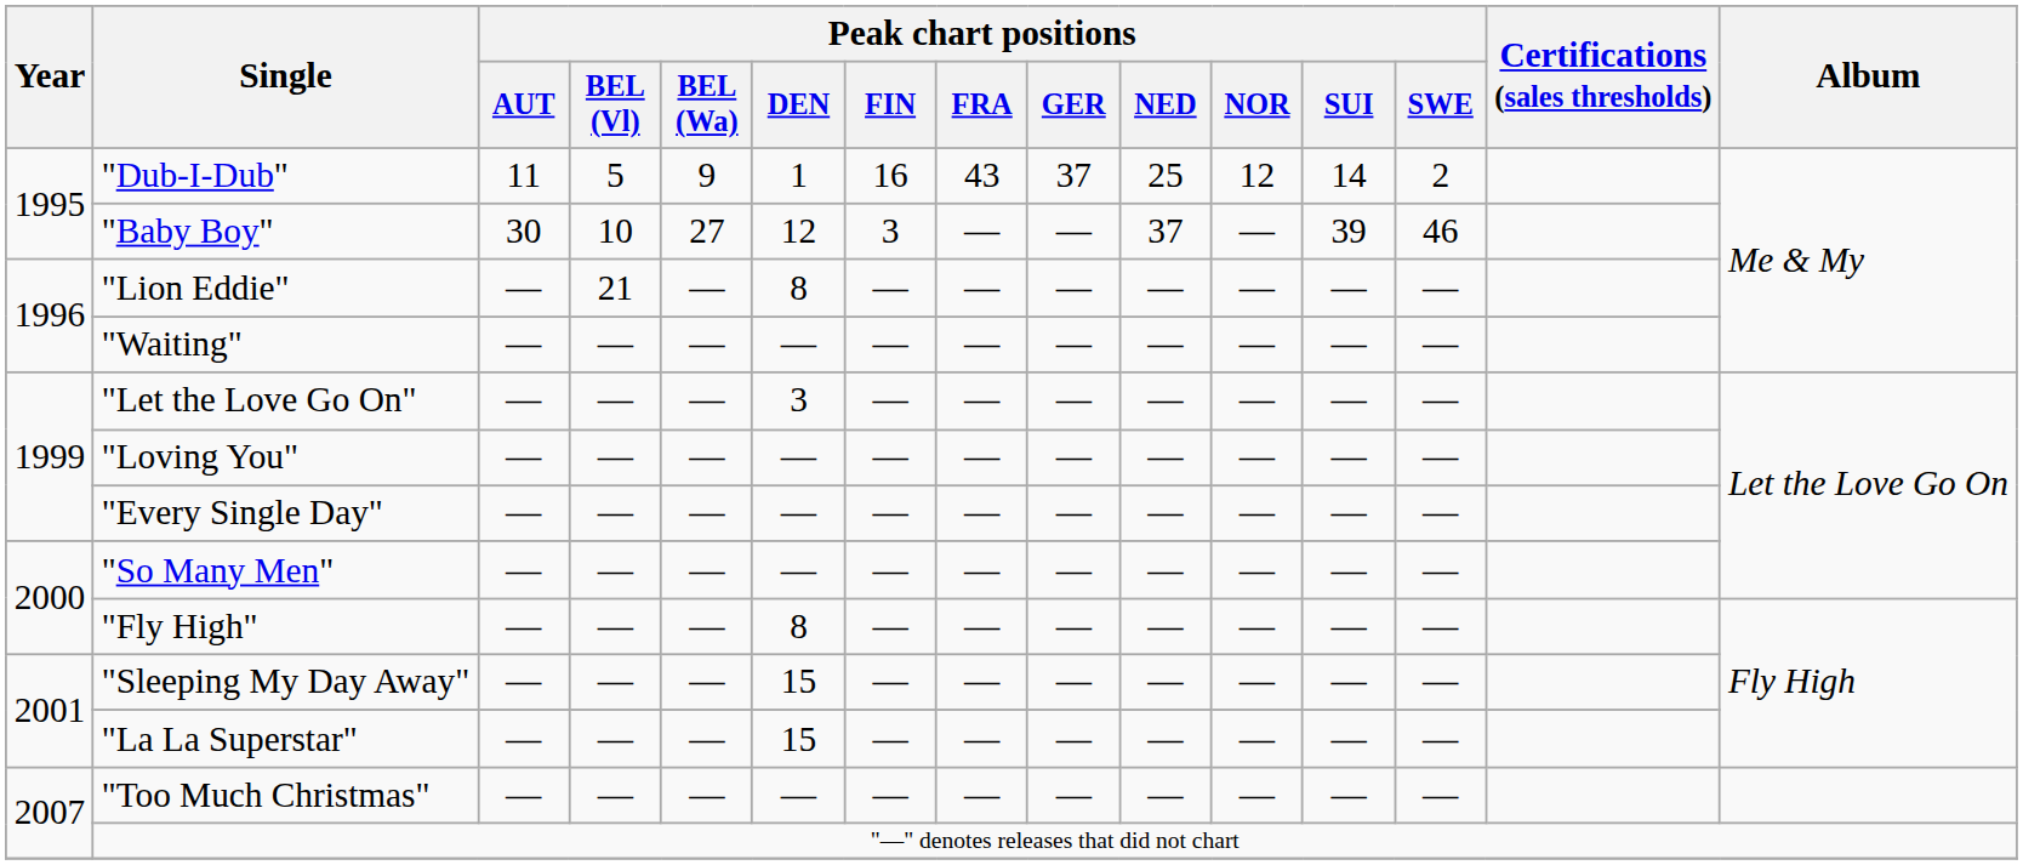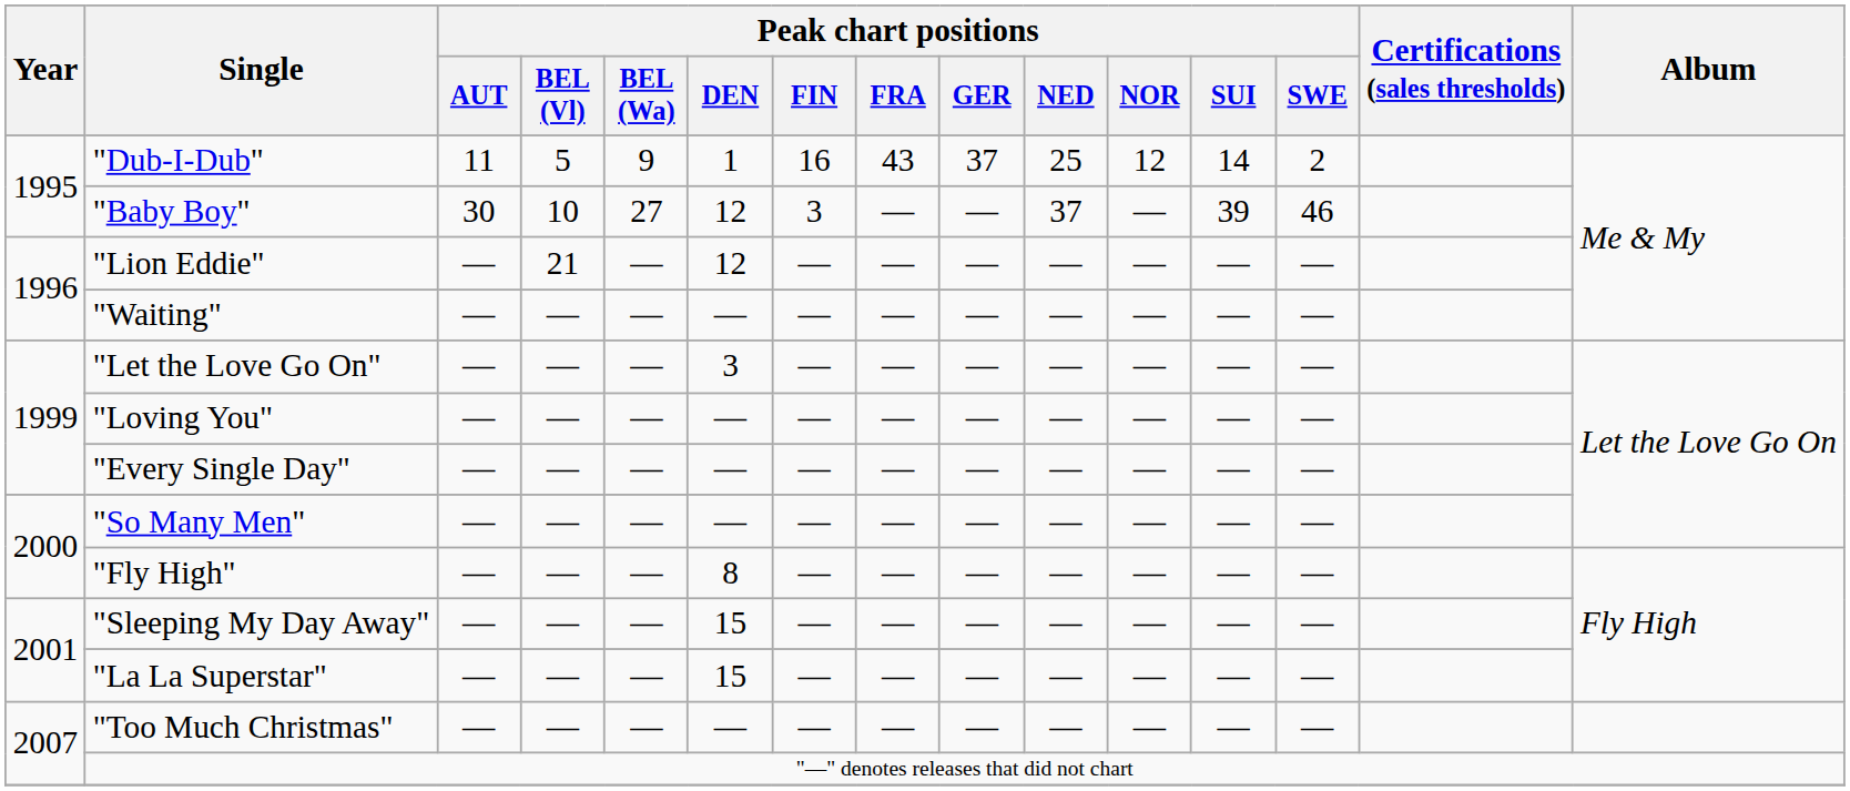 <table class="wikitable" style="text-align:center;">
 <tr>
 <th rowspan="2">Year</th>
 <th rowspan="2">Single</th>
 <th colspan="11">Peak chart positions</th>
 <th rowspan="2"><a href='#'>Certifications</a><br><small>(<a href='#'>sales thresholds</a>)</small></th>
 <th rowspan="2">Album</th>
 </tr>
 <tr style="font-size:smaller;">
 <th width="35"><a href='#'>AUT</a><br></th>
 <th width="35"><a href='#'>BEL<br>(Vl)</a><br></th>
 <th width="35"><a href='#'>BEL<br>(Wa)</a><br></th>
 <th width="35"><a href='#'>DEN</a><br></th>
 <th width="35"><a href='#'>FIN</a><br></th>
 <th width="35"><a href='#'>FRA</a><br></th>
 <th width="35"><a href='#'>GER</a><br></th>
 <th width="35"><a href='#'>NED</a><br></th>
 <th width="35"><a href='#'>NOR</a><br></th>
 <th width="35"><a href='#'>SUI</a><br></th>
 <th width="35"><a href='#'>SWE</a><br></th>
 </tr>
 <tr>
 <td rowspan=2>1995</td>
 <td align="left">"<a href='#'>Dub-I-Dub</a>"</td>
 <td>11</td>
 <td>5</td>
 <td>9</td>
 <td>1</td>
 <td>16</td>
 <td>43</td>
 <td>37</td>
 <td>25</td>
 <td>12</td>
 <td>14</td>
 <td>2</td>
 <td></td>
 <td align="left" rowspan="4"><em>Me & My</em></td>
 </tr>
 <tr>
 <td align="left">"<a href='#'>Baby Boy</a>"</td>
 <td>30</td>
 <td>10</td>
 <td>27</td>
 <td>12</td>
 <td>3</td>
 <td>—</td>
 <td>—</td>
 <td>37</td>
 <td>—</td>
 <td>39</td>
 <td>46</td>
 <td></td>
 </tr>
 <tr>
 <td rowspan=2>1996</td>
 <td align="left">"Lion Eddie"</td>
 <td>—</td>
 <td>21</td>
 <td>—</td>
-<td>8</td>
+<td>12</td>
 <td>—</td>
 <td>—</td>
 <td>—</td>
 <td>—</td>
 <td>—</td>
 <td>—</td>
 <td>—</td>
 <td></td>
 </tr>
 <tr>
 <td align="left">"Waiting"</td>
 <td>—</td>
 <td>—</td>
 <td>—</td>
 <td>—</td>
 <td>—</td>
 <td>—</td>
 <td>—</td>
 <td>—</td>
 <td>—</td>
 <td>—</td>
 <td>—</td>
 <td></td>
 </tr>
 <tr>
 <td rowspan=3>1999</td>
 <td align="left">"Let the Love Go On"</td>
 <td>—</td>
 <td>—</td>
 <td>—</td>
 <td>3</td>
 <td>—</td>
 <td>—</td>
 <td>—</td>
 <td>—</td>
 <td>—</td>
 <td>—</td>
 <td>—</td>
 <td></td>
 <td align="left" rowspan="4"><em>Let the Love Go On</em></td>
 </tr>
 <tr>
 <td align="left">"Loving You"</td>
 <td>—</td>
 <td>—</td>
 <td>—</td>
 <td>—</td>
 <td>—</td>
 <td>—</td>
 <td>—</td>
 <td>—</td>
 <td>—</td>
 <td>—</td>
 <td>—</td>
 <td></td>
 </tr>
 <tr>
 <td align="left">"Every Single Day"</td>
 <td>—</td>
 <td>—</td>
 <td>—</td>
 <td>—</td>
 <td>—</td>
 <td>—</td>
 <td>—</td>
 <td>—</td>
 <td>—</td>
 <td>—</td>
 <td>—</td>
 <td></td>
 </tr>
 <tr>
 <td rowspan=2>2000</td>
 <td align="left">"<a href='#'>So Many Men</a>"</td>
 <td>—</td>
 <td>—</td>
 <td>—</td>
 <td>—</td>
 <td>—</td>
 <td>—</td>
 <td>—</td>
 <td>—</td>
 <td>—</td>
 <td>—</td>
 <td>—</td>
 <td></td>
 </tr>
 <tr>
 <td align="left">"Fly High"</td>
 <td>—</td>
 <td>—</td>
 <td>—</td>
 <td>8</td>
 <td>—</td>
 <td>—</td>
 <td>—</td>
 <td>—</td>
 <td>—</td>
 <td>—</td>
 <td>—</td>
 <td></td>
 <td align="left" rowspan="3"><em>Fly High</em></td>
 </tr>
 <tr>
 <td rowspan=2>2001</td>
 <td align="left">"Sleeping My Day Away"</td>
 <td>—</td>
 <td>—</td>
 <td>—</td>
 <td>15</td>
 <td>—</td>
 <td>—</td>
 <td>—</td>
 <td>—</td>
 <td>—</td>
 <td>—</td>
 <td>—</td>
 <td></td>
 </tr>
 <tr>
 <td align="left">"La La Superstar"</td>
 <td>—</td>
 <td>—</td>
 <td>—</td>
 <td>15</td>
 <td>—</td>
 <td>—</td>
 <td>—</td>
 <td>—</td>
 <td>—</td>
 <td>—</td>
 <td>—</td>
 <td></td>
 </tr>
 <tr>
 <td rowspan=2>2007</td>
 <td align="left">"Too Much Christmas"</td>
 <td>—</td>
 <td>—</td>
 <td>—</td>
 <td>—</td>
 <td>—</td>
 <td>—</td>
 <td>—</td>
 <td>—</td>
 <td>—</td>
 <td>—</td>
 <td>—</td>
 <td></td>
 </tr>
 <tr>
 <td colspan="15" style="font-size:8pt">"—" denotes releases that did not chart</td>
 </tr>
 <tr>
 </tr>
 </table>
